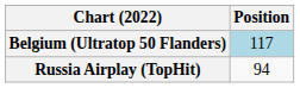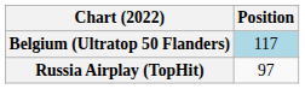 <table class="wikitable sortable plainrowheaders" style="text-align:center;">
 <tr>
 <th scope="col">Chart (2022)</th>
 <th scope="col">Position</th>
 </tr>
 <tr>
 <th scope="row">Belgium (Ultratop 50 Flanders)</th>
 <td style="background: lightblue;">117</td>
 </tr>
 <tr>
 <th scope="row">Russia Airplay (TopHit)</th>
-<td>94</td>
+<td>97</td>
 </tr>
 </table>
